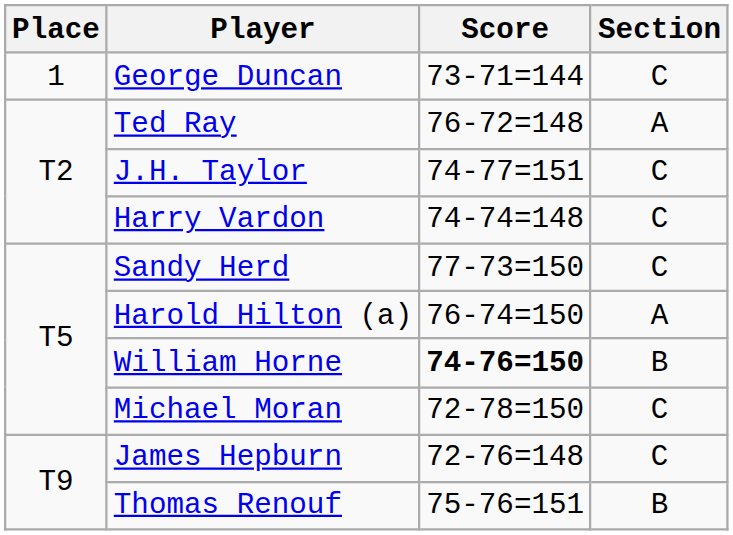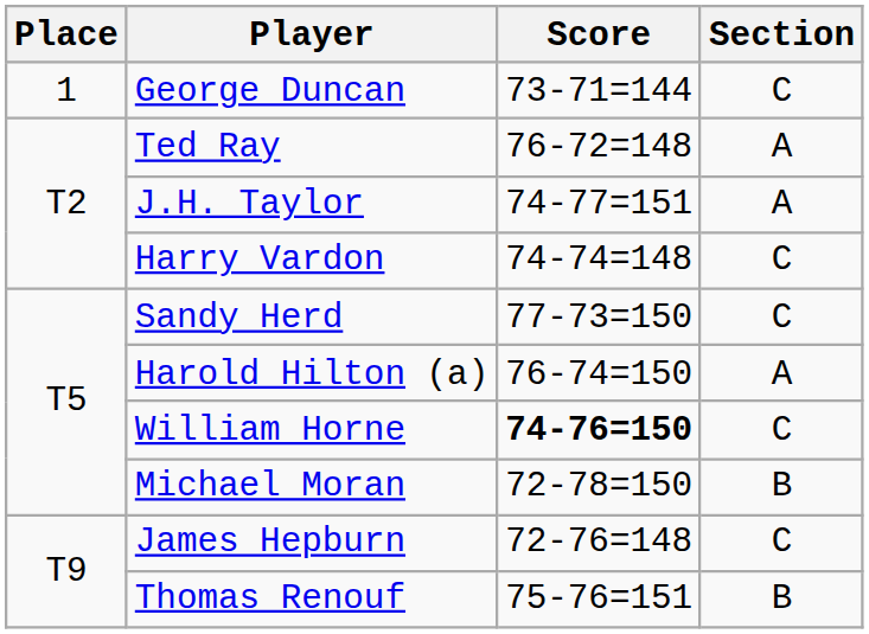 <table class=wikitable>
 <tr>
 <th>Place</th>
 <th>Player</th>
 <th>Score</th>
 <th>Section</th>
 </tr>
 <tr>
 <td align=center>1</td>
 <td> <a href='#'>George Duncan</a></td>
 <td>73-71=144</td>
 <td align=center>C</td>
 </tr>
 <tr>
 <td rowspan=3 align=center>T2</td>
 <td> <a href='#'>Ted Ray</a></td>
 <td>76-72=148</td>
 <td align=center>A</td>
 </tr>
 <tr>
 <td> <a href='#'>J.H. Taylor</a></td>
 <td>74-77=151</td>
-<td align=center>C</td>
+<td align=center>A</td>
 </tr>
 <tr>
 <td> <a href='#'>Harry Vardon</a></td>
 <td>74-74=148</td>
 <td align=center>C</td>
 </tr>
 <tr>
 <td rowspan=4 align=center>T5</td>
 <td> <a href='#'>Sandy Herd</a></td>
 <td>77-73=150</td>
 <td align=center>C</td>
 </tr>
 <tr>
 <td> <a href='#'>Harold Hilton</a> (a)</td>
 <td>76-74=150</td>
 <td align=center>A</td>
 </tr>
 <tr>
 <td> <a href='#'>William Horne</a></td>
 <td><strong>74-76=150</strong></td>
-<td align=center>B</td>
+<td align=center>C</td>
 </tr>
 <tr>
 <td> <a href='#'>Michael Moran</a></td>
 <td>72-78=150</td>
-<td align=center>C</td>
+<td align=center>B</td>
 </tr>
 <tr>
 <td rowspan=2 align=center>T9</td>
 <td> <a href='#'>James Hepburn</a></td>
 <td>72-76=148</td>
 <td align=center>C</td>
 </tr>
 <tr>
 <td> <a href='#'>Thomas Renouf</a></td>
 <td>75-76=151</td>
 <td align=center>B</td>
 </tr>
 </table>
